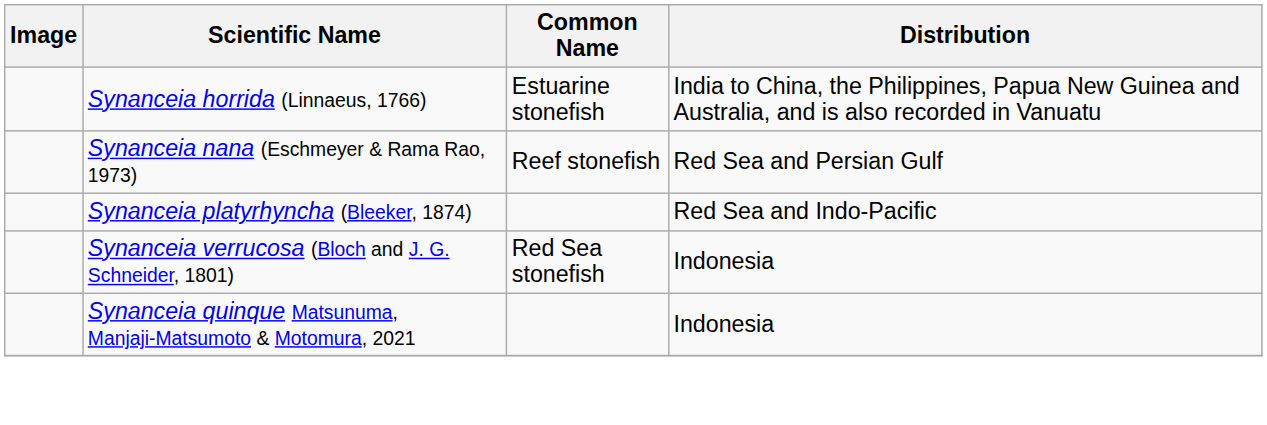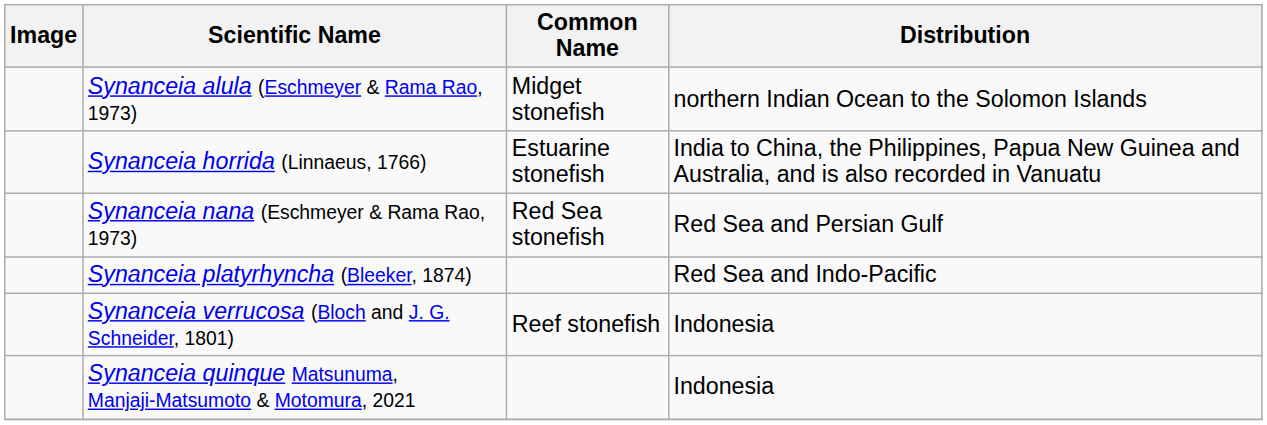 <table class="wikitable">
 <tr>
 <th>Image</th>
 <th>Scientific Name</th>
 <th>Common Name</th>
 <th>Distribution</th>
+</tr>
+<tr>
+<td></td>
+<td><em><a href='#'>Synanceia alula</a></em> <small>(<a href='#'>Eschmeyer</a> & <a href='#'>Rama Rao</a>, 1973)</small></td>
+<td>Midget stonefish</td>
+<td>northern Indian Ocean to the Solomon Islands</td>
 </tr>
 <tr>
 <td></td>
 <td><em><a href='#'>Synanceia horrida</a></em> <small>(Linnaeus, 1766)</small></td>
 <td>Estuarine stonefish</td>
 <td>India to China, the Philippines, Papua New Guinea and Australia, and is also recorded in Vanuatu</td>
 </tr>
 <tr>
 <td></td>
 <td><em><a href='#'>Synanceia nana</a></em> <small>(Eschmeyer & Rama Rao, 1973)</small></td>
-<td>Reef stonefish</td>
+<td>Red Sea stonefish</td>
 <td>Red Sea and Persian Gulf</td>
 </tr>
 <tr>
 <td></td>
 <td><em><a href='#'>Synanceia platyrhyncha</a></em> <small>(<a href='#'>Bleeker</a>, 1874)</small></td>
 <td></td>
 <td>Red Sea and Indo-Pacific</td>
 </tr>
 <tr>
 <td></td>
 <td><em><a href='#'>Synanceia verrucosa</a></em>  <small>(<a href='#'>Bloch</a> and <a href='#'>J. G. Schneider</a>, 1801)</small></td>
-<td>Red Sea stonefish</td>
+<td>Reef stonefish</td>
 <td>Indonesia</td>
 </tr>
 <tr>
 <td></td>
 <td><em><a href='#'>Synanceia quinque</a></em> <small><a href='#'>Matsunuma</a>, <a href='#'>Manjaji‑Matsumoto</a> & <a href='#'>Motomura</a>, 2021</small></td>
 <td></td>
 <td>Indonesia</td>
 </tr>
 <tr>
 </tr>
 </table>
